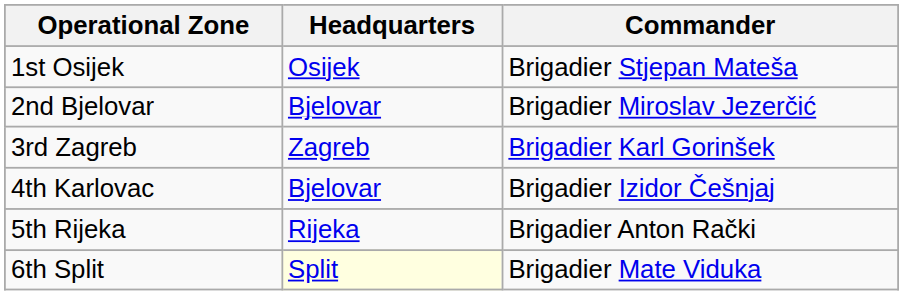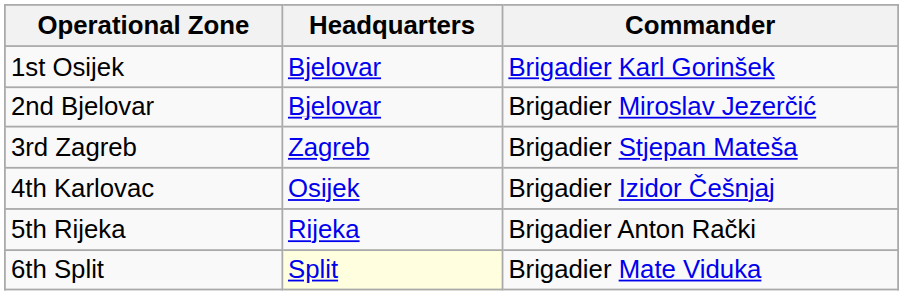 <table class="plainrowheaders wikitable" style="cellspacing=2px; text-align:left; font-size:90%;" width=500px>
 <tr style="font-size:100%; text-align:right;">
 <th>Operational Zone</th>
 <th>Headquarters</th>
 <th>Commander</th>
 </tr>
 <tr>
 <td>1st Osijek</td>
-<td><a href='#'>Osijek</a></td>
-<td>Brigadier <a href='#'>Stjepan Mateša</a></td>
+<td><a href='#'>Bjelovar</a></td>
+<td><a href='#'>Brigadier</a> <a href='#'>Karl Gorinšek</a></td>
 </tr>
 <tr>
 <td>2nd Bjelovar</td>
 <td><a href='#'>Bjelovar</a></td>
 <td>Brigadier <a href='#'>Miroslav Jezerčić</a></td>
 </tr>
 <tr>
 <td>3rd Zagreb</td>
 <td><a href='#'>Zagreb</a></td>
-<td><a href='#'>Brigadier</a> <a href='#'>Karl Gorinšek</a></td>
+<td>Brigadier <a href='#'>Stjepan Mateša</a></td>
 </tr>
 <tr>
 <td>4th Karlovac</td>
-<td><a href='#'>Bjelovar</a></td>
+<td><a href='#'>Osijek</a></td>
 <td>Brigadier <a href='#'>Izidor Češnjaj</a></td>
 </tr>
 <tr>
 <td>5th Rijeka</td>
 <td><a href='#'>Rijeka</a></td>
 <td>Brigadier Anton Rački</td>
 </tr>
 <tr>
 <td>6th Split</td>
 <td style="background: lightyellow;"><a href='#'>Split</a></td>
 <td>Brigadier <a href='#'>Mate Viduka</a></td>
 </tr>
 </table>
